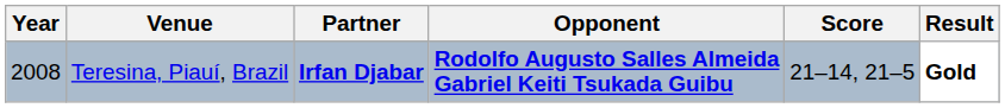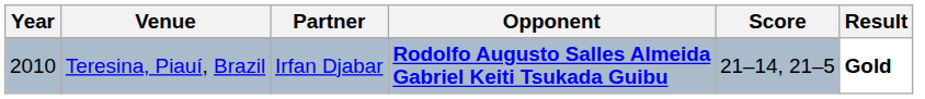 <table class="sortable wikitable" style="font-size: 90%;">
 <tr>
 <th>Year</th>
 <th>Venue</th>
 <th>Partner</th>
 <th>Opponent</th>
 <th>Score</th>
 <th>Result</th>
 </tr>
 <tr style="background:#AABBCC">
-<td align="center">2008</td>
+<td align="center">2010</td>
 <td align="left"><a href='#'>Teresina, Piauí</a>, <a href='#'>Brazil</a></td>
-<td align="left"><strong> <a href='#'>Irfan Djabar</a></strong></td>
+<td align="left"> <a href='#'>Irfan Djabar</a></td>
 <td align="left"><strong> <a href='#'>Rodolfo Augusto Salles Almeida</a> <br>  <a href='#'>Gabriel Keiti Tsukada Guibu</a></strong></td>
 <td align="left">21–14, 21–5</td>
 <td style="text-align:left; background:white"> <strong>Gold</strong></td>
 </tr>
 </table>
